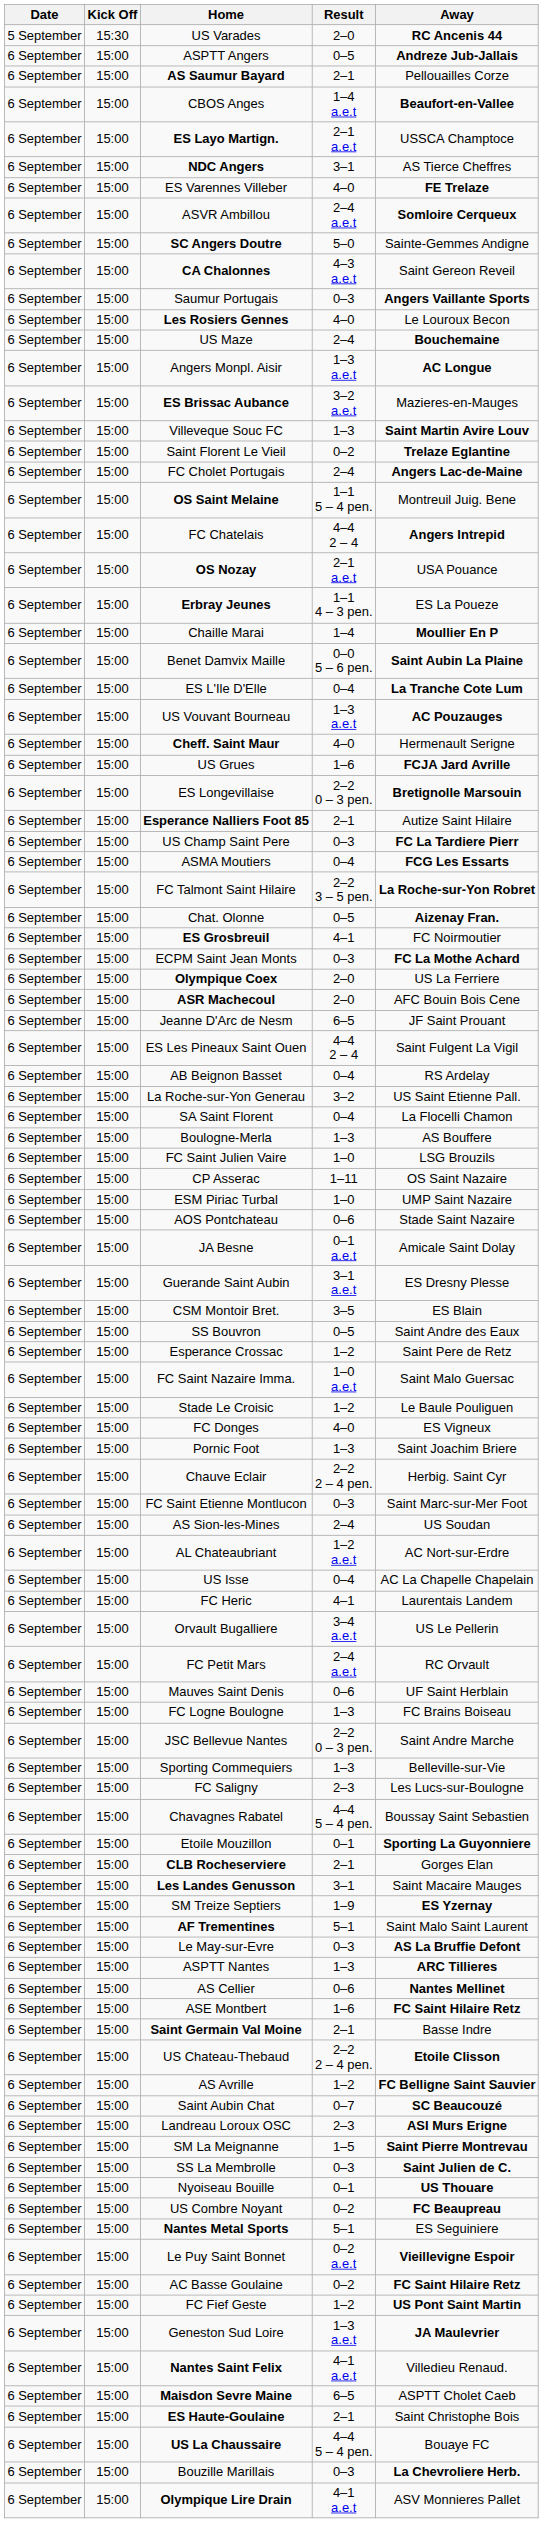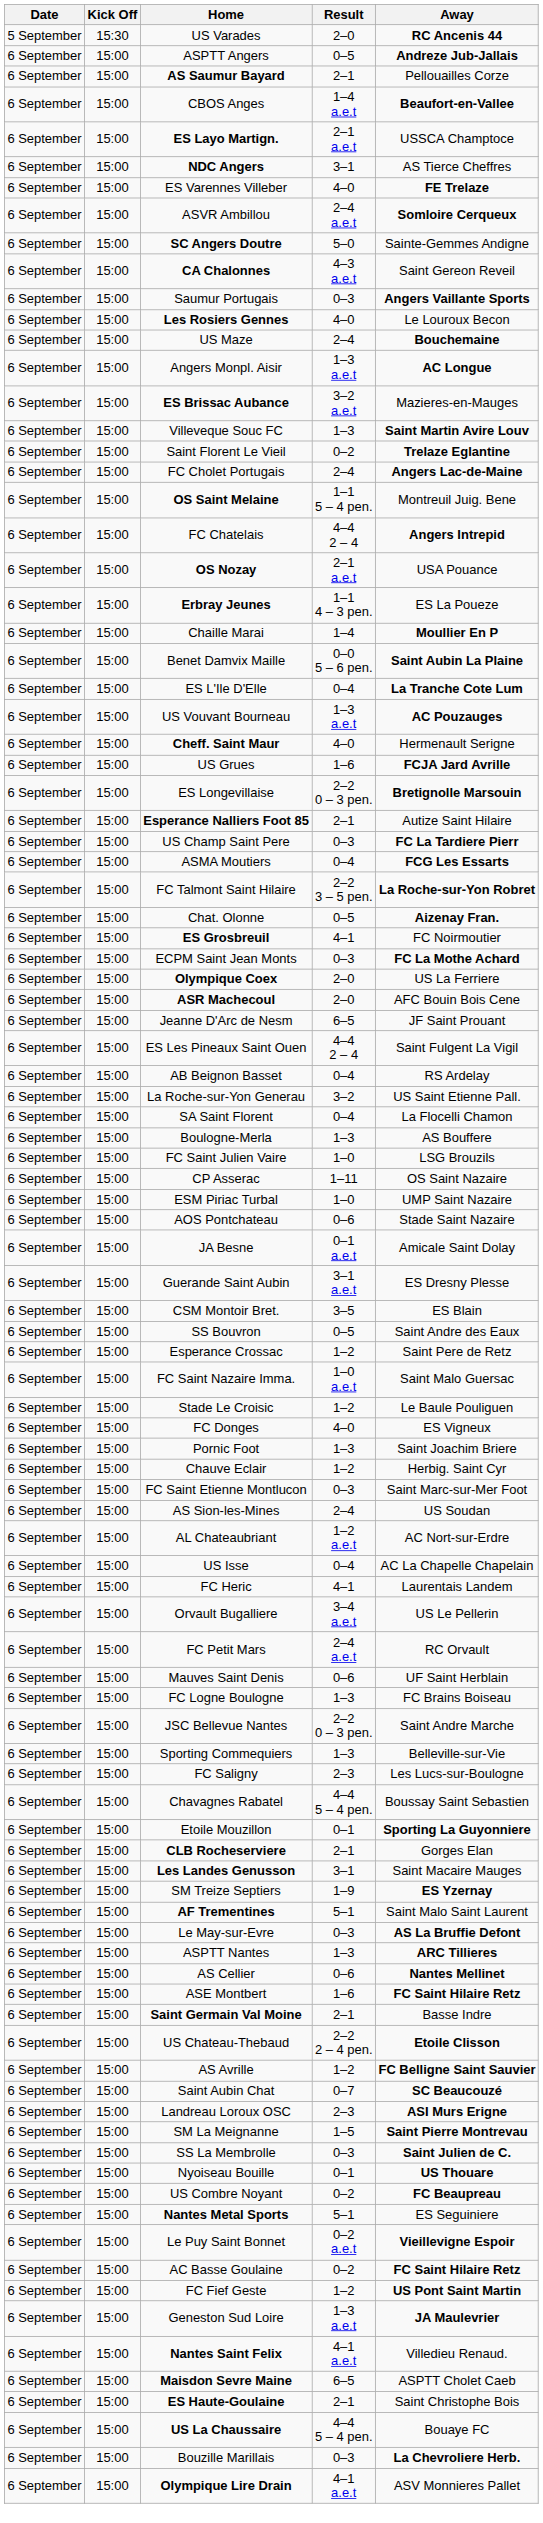 <table class="wikitable" style="text-align:center;">
 <tr>
 <th scope="col">Date</th>
 <th scope="col">Kick Off</th>
 <th scope="col">Home</th>
 <th scope="col">Result</th>
 <th scope="col">Away</th>
 </tr>
 <tr>
 <td>5 September</td>
 <td>15:30</td>
 <td>US Varades</td>
 <td>2–0</td>
 <td><strong>RC Ancenis 44</strong></td>
 </tr>
 <tr>
 <td>6 September</td>
 <td>15:00</td>
 <td>ASPTT Angers</td>
 <td>0–5</td>
 <td><strong>Andreze Jub-Jallais</strong></td>
 </tr>
 <tr>
 <td>6 September</td>
 <td>15:00</td>
 <td><strong>AS Saumur Bayard</strong></td>
 <td>2–1</td>
 <td>Pellouailles Corze</td>
 </tr>
 <tr>
 <td>6 September</td>
 <td>15:00</td>
 <td>CBOS Anges</td>
 <td>1–4 <br> <a href='#'>a.e.t</a></td>
 <td><strong>Beaufort-en-Vallee</strong></td>
 </tr>
 <tr>
 <td>6 September</td>
 <td>15:00</td>
 <td><strong>ES Layo Martign.</strong></td>
 <td>2–1 <br> <a href='#'>a.e.t</a></td>
 <td>USSCA Champtoce</td>
 </tr>
 <tr>
 <td>6 September</td>
 <td>15:00</td>
 <td><strong>NDC Angers</strong></td>
 <td>3–1</td>
 <td>AS Tierce Cheffres</td>
 </tr>
 <tr>
 <td>6 September</td>
 <td>15:00</td>
 <td>ES Varennes Villeber</td>
 <td>4–0</td>
 <td><strong>FE Trelaze</strong></td>
 </tr>
 <tr>
 <td>6 September</td>
 <td>15:00</td>
 <td>ASVR Ambillou</td>
 <td>2–4 <br> <a href='#'>a.e.t</a></td>
 <td><strong>Somloire Cerqueux</strong></td>
 </tr>
 <tr>
 <td>6 September</td>
 <td>15:00</td>
 <td><strong>SC Angers Doutre</strong></td>
 <td>5–0</td>
 <td>Sainte-Gemmes Andigne</td>
 </tr>
 <tr>
 <td>6 September</td>
 <td>15:00</td>
 <td><strong>CA Chalonnes</strong></td>
 <td>4–3 <br> <a href='#'>a.e.t</a></td>
 <td>Saint Gereon Reveil</td>
 </tr>
 <tr>
 <td>6 September</td>
 <td>15:00</td>
 <td>Saumur Portugais</td>
 <td>0–3</td>
 <td><strong>Angers Vaillante Sports</strong></td>
 </tr>
 <tr>
 <td>6 September</td>
 <td>15:00</td>
 <td><strong>Les Rosiers Gennes</strong></td>
 <td>4–0</td>
 <td>Le Louroux Becon</td>
 </tr>
 <tr>
 <td>6 September</td>
 <td>15:00</td>
 <td>US Maze</td>
 <td>2–4</td>
 <td><strong>Bouchemaine</strong></td>
 </tr>
 <tr>
 <td>6 September</td>
 <td>15:00</td>
 <td>Angers Monpl. Aisir</td>
 <td>1–3 <br> <a href='#'>a.e.t</a></td>
 <td><strong>AC Longue</strong></td>
 </tr>
 <tr>
 <td>6 September</td>
 <td>15:00</td>
 <td><strong>ES Brissac Aubance</strong></td>
 <td>3–2 <br> <a href='#'>a.e.t</a></td>
 <td>Mazieres-en-Mauges</td>
 </tr>
 <tr>
 <td>6 September</td>
 <td>15:00</td>
 <td>Villeveque Souc FC</td>
 <td>1–3</td>
 <td><strong>Saint Martin Avire Louv</strong></td>
 </tr>
 <tr>
 <td>6 September</td>
 <td>15:00</td>
 <td>Saint Florent Le Vieil</td>
 <td>0–2</td>
 <td><strong>Trelaze Eglantine</strong></td>
 </tr>
 <tr>
 <td>6 September</td>
 <td>15:00</td>
 <td>FC Cholet Portugais</td>
 <td>2–4</td>
 <td><strong>Angers Lac-de-Maine</strong></td>
 </tr>
 <tr>
 <td>6 September</td>
 <td>15:00</td>
 <td><strong>OS Saint Melaine</strong></td>
 <td>1–1 <br> 5 – 4 pen.</td>
 <td>Montreuil Juig. Bene</td>
 </tr>
 <tr>
 <td>6 September</td>
 <td>15:00</td>
 <td>FC Chatelais</td>
 <td>4–4 <br> 2 – 4</td>
 <td><strong>Angers Intrepid</strong></td>
 </tr>
 <tr>
 <td>6 September</td>
 <td>15:00</td>
 <td><strong>OS Nozay</strong></td>
 <td>2–1 <br> <a href='#'>a.e.t</a></td>
 <td>USA Pouance</td>
 </tr>
 <tr>
 <td>6 September</td>
 <td>15:00</td>
 <td><strong>Erbray Jeunes</strong></td>
 <td>1–1 <br> 4 – 3 pen.</td>
 <td>ES La Poueze</td>
 </tr>
 <tr>
 <td>6 September</td>
 <td>15:00</td>
 <td>Chaille Marai</td>
 <td>1–4</td>
 <td><strong>Moullier En P</strong></td>
 </tr>
 <tr>
 <td>6 September</td>
 <td>15:00</td>
 <td>Benet Damvix Maille</td>
 <td>0–0 <br> 5 – 6 pen.</td>
 <td><strong>Saint Aubin La Plaine</strong></td>
 </tr>
 <tr>
 <td>6 September</td>
 <td>15:00</td>
 <td>ES L'Ile D'Elle</td>
 <td>0–4</td>
 <td><strong>La Tranche Cote Lum</strong></td>
 </tr>
 <tr>
 <td>6 September</td>
 <td>15:00</td>
 <td>US Vouvant Bourneau</td>
 <td>1–3 <br> <a href='#'>a.e.t</a></td>
 <td><strong>AC Pouzauges</strong></td>
 </tr>
 <tr>
 <td>6 September</td>
 <td>15:00</td>
 <td><strong>Cheff. Saint Maur</strong></td>
 <td>4–0</td>
 <td>Hermenault Serigne</td>
 </tr>
 <tr>
 <td>6 September</td>
 <td>15:00</td>
 <td>US Grues</td>
 <td>1–6</td>
 <td><strong>FCJA Jard Avrille</strong></td>
 </tr>
 <tr>
 <td>6 September</td>
 <td>15:00</td>
 <td>ES Longevillaise</td>
 <td>2–2 <br> 0 – 3 pen.</td>
 <td><strong>Bretignolle Marsouin</strong></td>
 </tr>
 <tr>
 <td>6 September</td>
 <td>15:00</td>
 <td><strong>Esperance Nalliers Foot 85</strong></td>
 <td>2–1</td>
 <td>Autize Saint Hilaire</td>
 </tr>
 <tr>
 <td>6 September</td>
 <td>15:00</td>
 <td>US Champ Saint Pere</td>
 <td>0–3</td>
 <td><strong>FC La Tardiere Pierr</strong></td>
 </tr>
 <tr>
 <td>6 September</td>
 <td>15:00</td>
 <td>ASMA Moutiers</td>
 <td>0–4</td>
 <td><strong>FCG Les Essarts</strong></td>
 </tr>
 <tr>
 <td>6 September</td>
 <td>15:00</td>
 <td>FC Talmont Saint Hilaire</td>
 <td>2–2 <br> 3 – 5 pen.</td>
 <td><strong>La Roche-sur-Yon Robret</strong></td>
 </tr>
 <tr>
 <td>6 September</td>
 <td>15:00</td>
 <td>Chat. Olonne</td>
 <td>0–5</td>
 <td><strong>Aizenay Fran.</strong></td>
 </tr>
 <tr>
 <td>6 September</td>
 <td>15:00</td>
 <td><strong>ES Grosbreuil</strong></td>
 <td>4–1</td>
 <td>FC Noirmoutier</td>
 </tr>
 <tr>
 <td>6 September</td>
 <td>15:00</td>
 <td>ECPM Saint Jean Monts</td>
 <td>0–3</td>
 <td><strong>FC La Mothe Achard</strong></td>
 </tr>
 <tr>
 <td>6 September</td>
 <td>15:00</td>
 <td><strong>Olympique Coex</strong></td>
 <td>2–0</td>
 <td>US La Ferriere</td>
 </tr>
 <tr>
 <td>6 September</td>
 <td>15:00</td>
 <td><strong>ASR Machecoul<em></td>
 <td>2–0</td>
 <td>AFC Bouin Bois Cene</td>
 </tr>
 <tr>
 <td>6 September</td>
 <td>15:00</td>
 <td>Jeanne D'Arc de Nesm</td>
 <td>6–5</td>
 <td></strong>JF Saint Prouant<strong></td>
 </tr>
 <tr>
 <td>6 September</td>
 <td>15:00</td>
 <td>ES Les Pineaux Saint Ouen</td>
 <td>4–4 <br> 2 – 4</td>
 <td></strong>Saint Fulgent La Vigil<strong></td>
 </tr>
 <tr>
 <td>6 September</td>
 <td>15:00</td>
 <td>AB Beignon Basset</td>
 <td>0–4</td>
 <td></strong>RS Ardelay<strong></td>
 </tr>
 <tr>
 <td>6 September</td>
 <td>15:00</td>
 <td></strong>La Roche-sur-Yon Generau<strong></td>
 <td>3–2</td>
 <td>US Saint Etienne Pall.</td>
 </tr>
 <tr>
 <td>6 September</td>
 <td>15:00</td>
 <td>SA Saint Florent</td>
 <td>0–4</td>
 <td></strong>La Flocelli Chamon<strong></td>
 </tr>
 <tr>
 <td>6 September</td>
 <td>15:00</td>
 <td>Boulogne-Merla</td>
 <td>1–3</td>
 <td></strong>AS Bouffere<strong></td>
 </tr>
 <tr>
 <td>6 September</td>
 <td>15:00</td>
 <td></strong>FC Saint Julien Vaire<strong></td>
 <td>1–0</td>
 <td>LSG Brouzils</td>
 </tr>
 <tr>
 <td>6 September</td>
 <td>15:00</td>
 <td>CP Asserac</td>
 <td>1–11</td>
 <td>OS Saint Nazaire</td>
 </tr>
 <tr>
 <td>6 September</td>
 <td>15:00</td>
 <td></strong>ESM Piriac Turbal<strong></td>
 <td>1–0</td>
 <td>UMP Saint Nazaire</td>
 </tr>
 <tr>
 <td>6 September</td>
 <td>15:00</td>
 <td>AOS Pontchateau</td>
 <td>0–6</td>
 <td></strong>Stade Saint Nazaire<strong></td>
 </tr>
 <tr>
 <td>6 September</td>
 <td>15:00</td>
 <td>JA Besne</td>
 <td>0–1 <br> <a href='#'>a.e.t</a></td>
 <td></strong>Amicale Saint Dolay<strong></td>
 </tr>
 <tr>
 <td>6 September</td>
 <td>15:00</td>
 <td></strong>Guerande Saint Aubin<strong></td>
 <td>3–1 <br> <a href='#'>a.e.t</a></td>
 <td>ES Dresny Plesse</td>
 </tr>
 <tr>
 <td>6 September</td>
 <td>15:00</td>
 <td>CSM Montoir Bret.</td>
 <td>3–5</td>
 <td></strong>ES Blain<strong></td>
 </tr>
 <tr>
 <td>6 September</td>
 <td>15:00</td>
 <td>SS Bouvron</td>
 <td>0–5</td>
 <td></strong>Saint Andre des Eaux<strong></td>
 </tr>
 <tr>
 <td>6 September</td>
 <td>15:00</td>
 <td>Esperance Crossac</td>
 <td>1–2</td>
 <td></strong>Saint Pere de Retz<strong></td>
 </tr>
 <tr>
 <td>6 September</td>
 <td>15:00</td>
 <td></strong>FC Saint Nazaire Imma.<strong></td>
 <td>1–0 <br> <a href='#'>a.e.t</a></td>
 <td>Saint Malo Guersac</td>
 </tr>
 <tr>
 <td>6 September</td>
 <td>15:00</td>
 <td>Stade Le Croisic</td>
 <td>1–2</td>
 <td></strong>Le Baule Pouliguen<strong></td>
 </tr>
 <tr>
 <td>6 September</td>
 <td>15:00</td>
 <td></strong>FC Donges<strong></td>
 <td>4–0</td>
 <td>ES Vigneux</td>
 </tr>
 <tr>
 <td>6 September</td>
 <td>15:00</td>
 <td>Pornic Foot</td>
 <td>1–3</td>
 <td></strong>Saint Joachim Briere<strong></td>
 </tr>
 <tr>
 <td>6 September</td>
 <td>15:00</td>
 <td>Chauve Eclair</td>
-<td>2–2 <br> 2 – 4 pen.</td>
+<td>1–2</td>
 <td></strong>Herbig. Saint Cyr<strong></td>
 </tr>
 <tr>
 <td>6 September</td>
 <td>15:00</td>
 <td>FC Saint Etienne Montlucon</td>
 <td>0–3</td>
 <td></strong>Saint Marc-sur-Mer Foot<strong></td>
 </tr>
 <tr>
 <td>6 September</td>
 <td>15:00</td>
 <td>AS Sion-les-Mines</td>
 <td>2–4</td>
 <td></strong>US Soudan<strong></td>
 </tr>
 <tr>
 <td>6 September</td>
 <td>15:00</td>
 <td>AL Chateaubriant</td>
 <td>1–2 <br> <a href='#'>a.e.t</a></td>
 <td></strong>AC Nort-sur-Erdre<strong></td>
 </tr>
 <tr>
 <td>6 September</td>
 <td>15:00</td>
 <td>US Isse</td>
 <td>0–4</td>
 <td></strong>AC La Chapelle Chapelain<strong></td>
 </tr>
 <tr>
 <td>6 September</td>
 <td>15:00</td>
 <td></strong>FC Heric<strong></td>
 <td>4–1</td>
 <td>Laurentais Landem</td>
 </tr>
 <tr>
 <td>6 September</td>
 <td>15:00</td>
 <td>Orvault Bugalliere</td>
 <td>3–4 <br> <a href='#'>a.e.t</a></td>
 <td></strong>US Le Pellerin<strong></td>
 </tr>
 <tr>
 <td>6 September</td>
 <td>15:00</td>
 <td>FC Petit Mars</td>
 <td>2–4 <br> <a href='#'>a.e.t</a></td>
 <td></strong>RC Orvault<strong></td>
 </tr>
 <tr>
 <td>6 September</td>
 <td>15:00</td>
 <td>Mauves Saint Denis</td>
 <td>0–6</td>
 <td></strong>UF Saint Herblain<strong></td>
 </tr>
 <tr>
 <td>6 September</td>
 <td>15:00</td>
 <td>FC Logne Boulogne</td>
 <td>1–3</td>
 <td></strong>FC Brains Boiseau<strong></td>
 </tr>
 <tr>
 <td>6 September</td>
 <td>15:00</td>
 <td>JSC Bellevue Nantes</td>
 <td>2–2 <br> 0 – 3 pen.</td>
 <td></strong>Saint Andre Marche<strong></td>
 </tr>
 <tr>
 <td>6 September</td>
 <td>15:00</td>
 <td>Sporting Commequiers</td>
 <td>1–3</td>
 <td></strong>Belleville-sur-Vie<strong></td>
 </tr>
 <tr>
 <td>6 September</td>
 <td>15:00</td>
 <td>FC Saligny</td>
 <td>2–3</td>
 <td></strong>Les Lucs-sur-Boulogne<strong></td>
 </tr>
 <tr>
 <td>6 September</td>
 <td>15:00</td>
 <td></strong>Chavagnes Rabatel</em></td>
 <td>4–4 <br> 5 – 4 pen.</td>
 <td>Boussay Saint Sebastien</td>
 </tr>
 <tr>
 <td>6 September</td>
 <td>15:00</td>
 <td>Etoile Mouzillon</td>
 <td>0–1</td>
 <td><strong>Sporting La Guyonniere</strong></td>
 </tr>
 <tr>
 <td>6 September</td>
 <td>15:00</td>
 <td><strong>CLB Rocheserviere</strong></td>
 <td>2–1</td>
 <td>Gorges Elan</td>
 </tr>
 <tr>
 <td>6 September</td>
 <td>15:00</td>
 <td><strong>Les Landes Genusson</strong></td>
 <td>3–1</td>
 <td>Saint Macaire Mauges</td>
 </tr>
 <tr>
 <td>6 September</td>
 <td>15:00</td>
 <td>SM Treize Septiers</td>
 <td>1–9</td>
 <td><strong>ES Yzernay</strong></td>
 </tr>
 <tr>
 <td>6 September</td>
 <td>15:00</td>
 <td><strong>AF Trementines</strong></td>
 <td>5–1</td>
 <td>Saint Malo Saint Laurent</td>
 </tr>
 <tr>
 <td>6 September</td>
 <td>15:00</td>
 <td>Le May-sur-Evre</td>
 <td>0–3</td>
 <td><strong>AS La Bruffie Defont</strong></td>
 </tr>
 <tr>
 <td>6 September</td>
 <td>15:00</td>
 <td>ASPTT Nantes</td>
 <td>1–3</td>
 <td><strong>ARC Tillieres</strong></td>
 </tr>
 <tr>
 <td>6 September</td>
 <td>15:00</td>
 <td>AS Cellier</td>
 <td>0–6</td>
 <td><strong>Nantes Mellinet</strong></td>
 </tr>
 <tr>
 <td>6 September</td>
 <td>15:00</td>
 <td>ASE Montbert</td>
 <td>1–6</td>
 <td><strong>FC Saint Hilaire Retz</strong></td>
 </tr>
 <tr>
 <td>6 September</td>
 <td>15:00</td>
 <td><strong>Saint Germain Val Moine</strong></td>
 <td>2–1</td>
 <td>Basse Indre</td>
 </tr>
 <tr>
 <td>6 September</td>
 <td>15:00</td>
 <td>US Chateau-Thebaud</td>
 <td>2–2 <br> 2 – 4 pen.</td>
 <td><strong>Etoile Clisson</strong></td>
 </tr>
 <tr>
 <td>6 September</td>
 <td>15:00</td>
 <td>AS Avrille</td>
 <td>1–2</td>
 <td><strong>FC Belligne Saint Sauvier</strong></td>
 </tr>
 <tr>
 <td>6 September</td>
 <td>15:00</td>
 <td>Saint Aubin Chat</td>
 <td>0–7</td>
 <td><strong>SC Beaucouzé</strong></td>
 </tr>
 <tr>
 <td>6 September</td>
 <td>15:00</td>
 <td>Landreau Loroux OSC</td>
 <td>2–3</td>
 <td><strong>ASI Murs Erigne</strong></td>
 </tr>
 <tr>
 <td>6 September</td>
 <td>15:00</td>
 <td>SM La Meignanne</td>
 <td>1–5</td>
 <td><strong>Saint Pierre Montrevau</strong></td>
 </tr>
 <tr>
 <td>6 September</td>
 <td>15:00</td>
 <td>SS La Membrolle</td>
 <td>0–3</td>
 <td><strong>Saint Julien de C.</strong></td>
 </tr>
 <tr>
 <td>6 September</td>
 <td>15:00</td>
 <td>Nyoiseau Bouille</td>
 <td>0–1</td>
 <td><strong>US Thouare</strong></td>
 </tr>
 <tr>
 <td>6 September</td>
 <td>15:00</td>
 <td>US Combre Noyant</td>
 <td>0–2</td>
 <td><strong>FC Beaupreau</strong></td>
 </tr>
 <tr>
 <td>6 September</td>
 <td>15:00</td>
 <td><strong>Nantes Metal Sports</strong></td>
 <td>5–1</td>
 <td>ES Seguiniere</td>
 </tr>
 <tr>
 <td>6 September</td>
 <td>15:00</td>
 <td>Le Puy Saint Bonnet</td>
 <td>0–2 <br> <a href='#'>a.e.t</a></td>
 <td><strong>Vieillevigne Espoir</strong></td>
 </tr>
 <tr>
 <td>6 September</td>
 <td>15:00</td>
 <td>AC Basse Goulaine</td>
 <td>0–2</td>
 <td><strong>FC Saint Hilaire Retz</strong></td>
 </tr>
 <tr>
 <td>6 September</td>
 <td>15:00</td>
 <td>FC Fief Geste</td>
 <td>1–2</td>
 <td><strong>US Pont Saint Martin</strong></td>
 </tr>
 <tr>
 <td>6 September</td>
 <td>15:00</td>
 <td>Geneston Sud Loire</td>
 <td>1–3 <br> <a href='#'>a.e.t</a></td>
 <td><strong>JA Maulevrier</strong></td>
 </tr>
 <tr>
 <td>6 September</td>
 <td>15:00</td>
 <td><strong>Nantes Saint Felix</strong></td>
 <td>4–1 <br> <a href='#'>a.e.t</a></td>
 <td>Villedieu Renaud.</td>
 </tr>
 <tr>
 <td>6 September</td>
 <td>15:00</td>
 <td><strong>Maisdon Sevre Maine</strong></td>
 <td>6–5</td>
 <td>ASPTT Cholet Caeb</td>
 </tr>
 <tr>
 <td>6 September</td>
 <td>15:00</td>
 <td><strong>ES Haute-Goulaine</strong></td>
 <td>2–1</td>
 <td>Saint Christophe Bois</td>
 </tr>
 <tr>
 <td>6 September</td>
 <td>15:00</td>
 <td><strong>US La Chaussaire</strong></td>
 <td>4–4 <br> 5 – 4 pen.</td>
 <td>Bouaye FC</td>
 </tr>
 <tr>
 <td>6 September</td>
 <td>15:00</td>
 <td>Bouzille Marillais</td>
 <td>0–3</td>
 <td><strong>La Chevroliere Herb.</strong></td>
 </tr>
 <tr>
 <td>6 September</td>
 <td>15:00</td>
 <td><strong>Olympique Lire Drain</strong></td>
 <td>4–1 <br> <a href='#'>a.e.t</a></td>
 <td>ASV Monnieres Pallet</td>
 </tr>
 </table>
